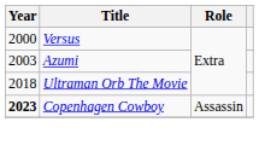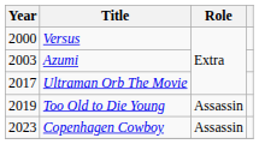 <table class="wikitable sortable">
 <tr>
 <th>Year</th>
 <th>Title</th>
 <th>Role</th>
 <th></th>
 </tr>
 <tr>
 <td>2000</td>
 <td><em><a href='#'>Versus</a></em></td>
 <td rowspan="3">Extra</td>
 <td></td>
 </tr>
 <tr>
 <td>2003</td>
 <td><em><a href='#'>Azumi</a></em></td>
 <td></td>
 </tr>
 <tr>
-<td>2018</td>
+<td>2017</td>
 <td><em><a href='#'>Ultraman Orb The Movie</a></em></td>
 <td></td>
 </tr>
 <tr>
-<td><strong>2023</strong></td>
+<td>2019</td>
+<td><em><a href='#'>Too Old to Die Young</a></em></td>
+<td>Assassin</td>
+<td></td>
+</tr>
+<tr>
+<td>2023</td>
 <td><em><a href='#'>Copenhagen Cowboy</a></em></td>
 <td>Assassin</td>
 <td></td>
 </tr>
 <tr>
 </tr>
 </table>
